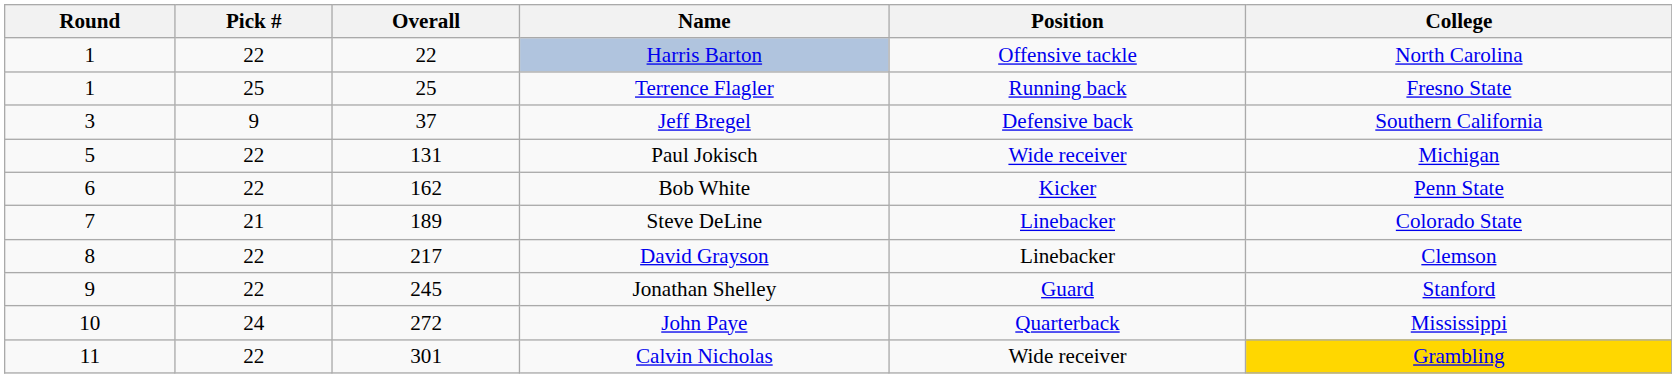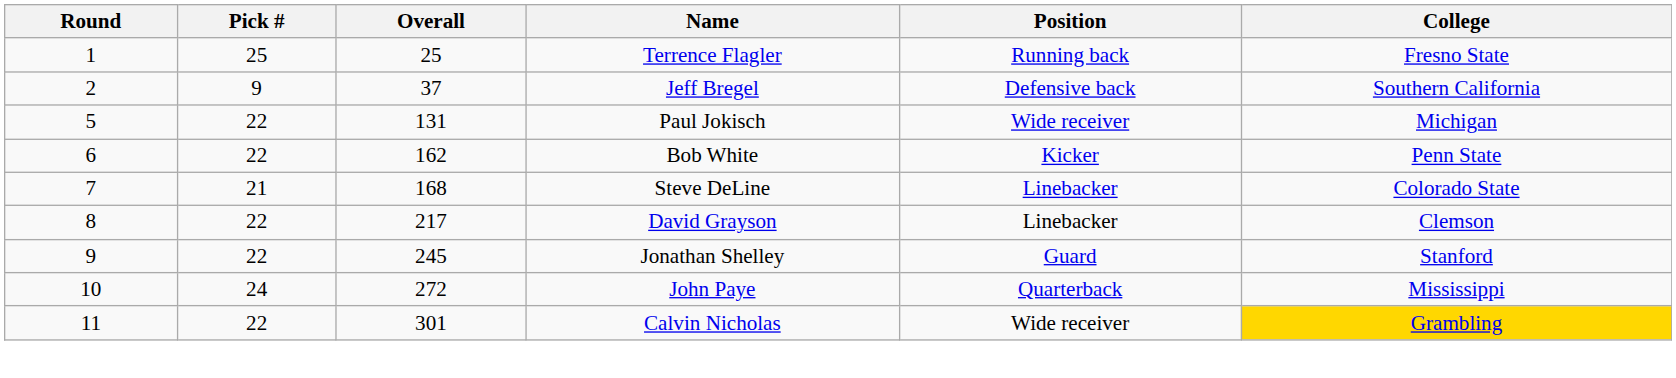 <table class="wikitable sortable sortable" style="width: 100%; text-align:center">
 <tr>
 <th>Round</th>
 <th>Pick #</th>
 <th>Overall</th>
 <th>Name</th>
 <th>Position</th>
 <th>College</th>
 </tr>
 <tr>
 <td>1</td>
-<td>22</td>
-<td>22</td>
-<td bgcolor=lightsteelblue><a href='#'>Harris Barton</a></td>
-<td><a href='#'>Offensive tackle</a></td>
-<td><a href='#'>North Carolina</a></td>
-</tr>
-<tr>
-<td>1</td>
 <td>25</td>
 <td>25</td>
 <td><a href='#'>Terrence Flagler</a></td>
 <td><a href='#'>Running back</a></td>
 <td><a href='#'>Fresno State</a></td>
 </tr>
 <tr>
-<td>3</td>
+<td>2</td>
 <td>9</td>
 <td>37</td>
 <td><a href='#'>Jeff Bregel</a></td>
 <td><a href='#'>Defensive back</a></td>
 <td><a href='#'>Southern California</a></td>
 </tr>
 <tr>
 <td>5</td>
 <td>22</td>
 <td>131</td>
 <td>Paul Jokisch</td>
 <td><a href='#'>Wide receiver</a></td>
 <td><a href='#'>Michigan</a></td>
 </tr>
 <tr>
 <td>6</td>
 <td>22</td>
 <td>162</td>
 <td>Bob White</td>
 <td><a href='#'>Kicker</a></td>
 <td><a href='#'>Penn State</a></td>
 </tr>
 <tr>
 <td>7</td>
 <td>21</td>
-<td>189</td>
+<td>168</td>
 <td>Steve DeLine</td>
 <td><a href='#'>Linebacker</a></td>
 <td><a href='#'>Colorado State</a></td>
 </tr>
 <tr>
 <td>8</td>
 <td>22</td>
 <td>217</td>
 <td><a href='#'>David Grayson</a></td>
 <td>Linebacker</td>
 <td><a href='#'>Clemson</a></td>
 </tr>
 <tr>
 <td>9</td>
 <td>22</td>
 <td>245</td>
 <td>Jonathan Shelley</td>
 <td><a href='#'>Guard</a></td>
 <td><a href='#'>Stanford</a></td>
 </tr>
 <tr>
 <td>10</td>
 <td>24</td>
 <td>272</td>
 <td><a href='#'>John Paye</a></td>
 <td><a href='#'>Quarterback</a></td>
 <td><a href='#'>Mississippi</a></td>
 </tr>
 <tr>
 <td>11</td>
 <td>22</td>
 <td>301</td>
 <td><a href='#'>Calvin Nicholas</a></td>
 <td>Wide receiver</td>
 <td style="background: gold;"><a href='#'>Grambling</a></td>
 </tr>
 </table>
